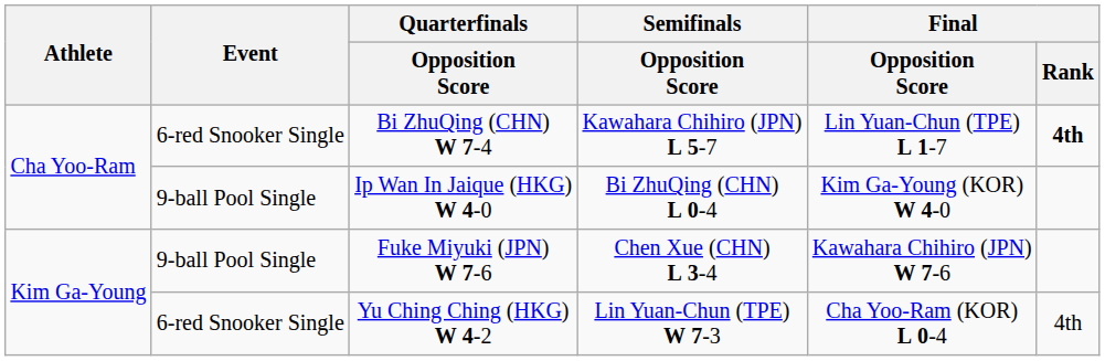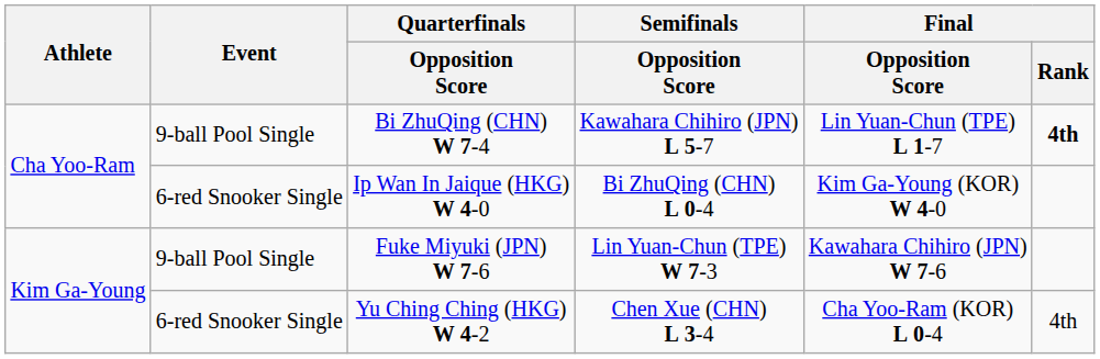 <table class="wikitable" style="font-size:90%">
 <tr>
 <th rowspan="2">Athlete</th>
 <th rowspan="2">Event</th>
 <th>Quarterfinals</th>
 <th>Semifinals</th>
 <th colspan="2">Final</th>
 </tr>
 <tr>
 <th>Opposition<br>Score</th>
 <th>Opposition<br>Score</th>
 <th>Opposition<br>Score</th>
 <th>Rank</th>
 </tr>
 <tr>
 <td rowspan=2><a href='#'>Cha Yoo-Ram</a></td>
-<td>6-red Snooker Single</td>
+<td>9-ball Pool Single</td>
 <td align=center> <a href='#'>Bi ZhuQing</a> <span>(<a href='#'>CHN</a>)</span><br><strong>W</strong> <strong>7</strong>-4</td>
 <td align=center> <a href='#'>Kawahara Chihiro</a> <span>(<a href='#'>JPN</a>)</span><br><strong>L</strong> <strong>5</strong>-7</td>
 <td align=center> <a href='#'>Lin Yuan-Chun</a> <span>(<a href='#'>TPE</a>)</span><br><strong>L</strong> <strong>1</strong>-7</td>
 <td align=center><strong>4th</strong></td>
 </tr>
 <tr>
-<td>9-ball Pool Single</td>
+<td>6-red Snooker Single</td>
 <td align=center> <a href='#'>Ip Wan In Jaique</a> <span>(<a href='#'>HKG</a>)</span><br><strong>W</strong> <strong>4</strong>-0</td>
 <td align=center> <a href='#'>Bi ZhuQing</a> <span>(<a href='#'>CHN</a>)</span><br><strong>L</strong> <strong>0</strong>-4</td>
 <td align=center> <a href='#'>Kim Ga-Young</a> <span>(KOR)</span><br><strong>W</strong> <strong>4</strong>-0</td>
 <td align=center></td>
 </tr>
 <tr>
 <td rowspan=2><a href='#'>Kim Ga-Young</a></td>
 <td>9-ball Pool Single</td>
 <td align=center> <a href='#'>Fuke Miyuki</a> <span>(<a href='#'>JPN</a>)</span><br><strong>W</strong> <strong>7</strong>-6</td>
-<td align=center> <a href='#'>Chen Xue</a> <span>(<a href='#'>CHN</a>)</span><br><strong>L</strong> <strong>3</strong>-4</td>
+<td align=center> <a href='#'>Lin Yuan-Chun</a> <span>(<a href='#'>TPE</a>)</span><br><strong>W</strong> <strong>7</strong>-3</td>
 <td align=center> <a href='#'>Kawahara Chihiro</a> <span>(<a href='#'>JPN</a>)</span><br><strong>W</strong> <strong>7</strong>-6</td>
 <td align=center></td>
 </tr>
 <tr>
 <td>6-red Snooker Single</td>
 <td align=center> <a href='#'>Yu Ching Ching</a> <span>(<a href='#'>HKG</a>)</span><br><strong>W</strong> <strong>4</strong>-2</td>
-<td align=center> <a href='#'>Lin Yuan-Chun</a> <span>(<a href='#'>TPE</a>)</span><br><strong>W</strong> <strong>7</strong>-3</td>
+<td align=center> <a href='#'>Chen Xue</a> <span>(<a href='#'>CHN</a>)</span><br><strong>L</strong> <strong>3</strong>-4</td>
 <td align=center> <a href='#'>Cha Yoo-Ram</a> <span>(KOR)</span><br><strong>L</strong> <strong>0</strong>-4</td>
 <td align=center>4th</td>
 </tr>
 </table>
